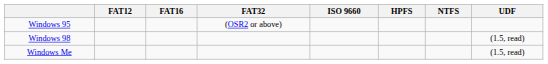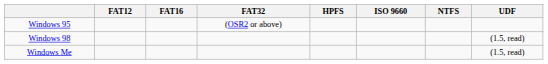 <table class="wikitable sortable" style=font-size:85%;text-align:center;width:100%>
 <tr>
 <th></th>
 <th>FAT12</th>
 <th>FAT16</th>
 <th>FAT32</th>
+<th>HPFS</th>
 <th>ISO 9660</th>
-<th>HPFS</th>
 <th>NTFS</th>
 <th>UDF</th>
 </tr>
 <tr>
 <td><a href='#'>Windows 95</a></td>
 <td></td>
 <td></td>
 <td> (<a href='#'>OSR2</a> or above)</td>
 <td></td>
 <td></td>
 <td></td>
 <td></td>
 </tr>
 <tr>
 <td><a href='#'>Windows 98</a></td>
 <td></td>
 <td></td>
 <td></td>
 <td></td>
 <td></td>
 <td></td>
 <td> (1.5, read)</td>
 </tr>
 <tr>
 <td><a href='#'>Windows Me</a></td>
 <td></td>
 <td></td>
 <td></td>
 <td></td>
 <td></td>
 <td></td>
 <td> (1.5, read)</td>
 </tr>
 </table>
